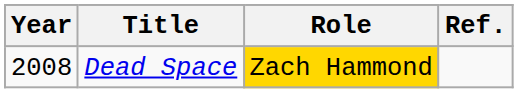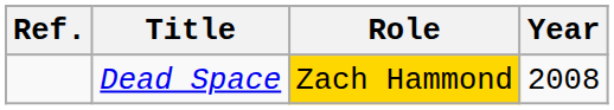 <table class="wikitable unsortable">
 <tr>
-<th>Year</th>
+<th>Ref.</th>
 <th>Title</th>
 <th>Role</th>
-<th>Ref.</th>
+<th>Year</th>
 </tr>
 <tr>
-<td>2008</td>
+<td></td>
 <td><em><a href='#'>Dead Space</a></em></td>
 <td style="background: gold;">Zach Hammond</td>
-<td></td>
+<td>2008</td>
 </tr>
 </table>
